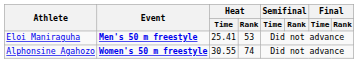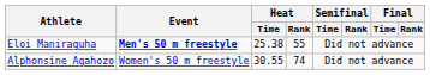 <table class=wikitable style="font-size:90%">
 <tr>
 <th rowspan="2">Athlete</th>
 <th rowspan="2">Event</th>
 <th colspan="2">Heat</th>
 <th colspan="2">Semifinal</th>
 <th colspan="2">Final</th>
 </tr>
 <tr style="font-size:95%">
 <th>Time</th>
 <th>Rank</th>
 <th>Time</th>
 <th>Rank</th>
 <th>Time</th>
 <th>Rank</th>
 </tr>
 <tr align=center>
 <td align=left><a href='#'>Eloi Maniraguha</a></td>
 <td align=left><strong><a href='#'>Men's 50 m freestyle</a></strong></td>
-<td>25.41</td>
-<td>53</td>
+<td>25.38</td>
+<td>55</td>
 <td colspan="4">Did not advance</td>
 </tr>
 <tr align=center>
 <td align=left><a href='#'>Alphonsine Agahozo</a></td>
-<td align=left><strong><a href='#'>Women's 50 m freestyle</a></strong></td>
+<td align=left><a href='#'>Women's 50 m freestyle</a></td>
 <td>30.55</td>
 <td>74</td>
 <td colspan="4">Did not advance</td>
 </tr>
 </table>
